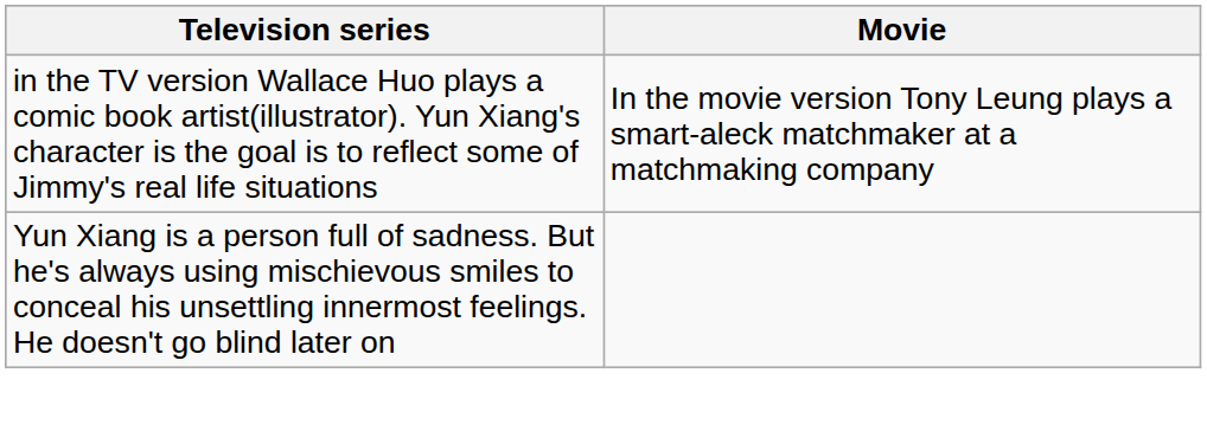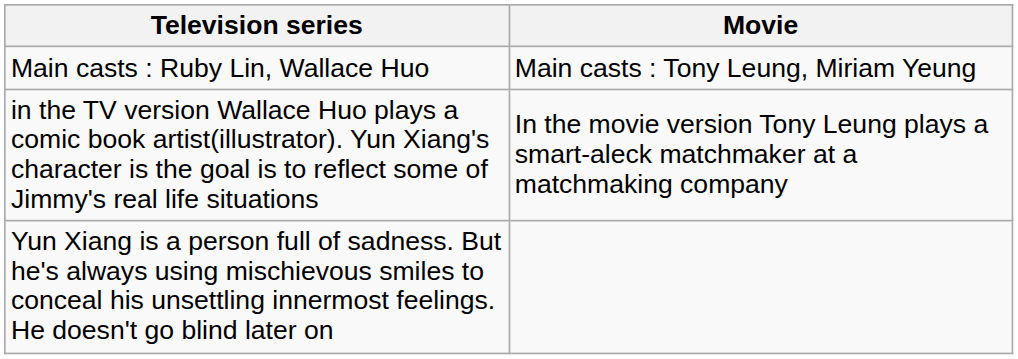 <table class="wikitable">
 <tr>
 <th width=50%>Television series</th>
 <th width=50%>Movie</th>
+</tr>
+<tr>
+<td>Main casts : Ruby Lin, Wallace Huo</td>
+<td>Main casts : Tony Leung, Miriam Yeung</td>
 </tr>
 <tr>
 <td>in the TV version Wallace Huo plays a comic book artist(illustrator). Yun Xiang's character is the goal is to reflect some of Jimmy's real life situations</td>
 <td>In the movie version Tony Leung plays a smart-aleck matchmaker at a matchmaking company</td>
 </tr>
 <tr>
 <td>Yun Xiang is a person full of sadness. But he's always using mischievous smiles to conceal his unsettling innermost feelings. He doesn't go blind later on</td>
 <td></td>
 </tr>
 </table>
